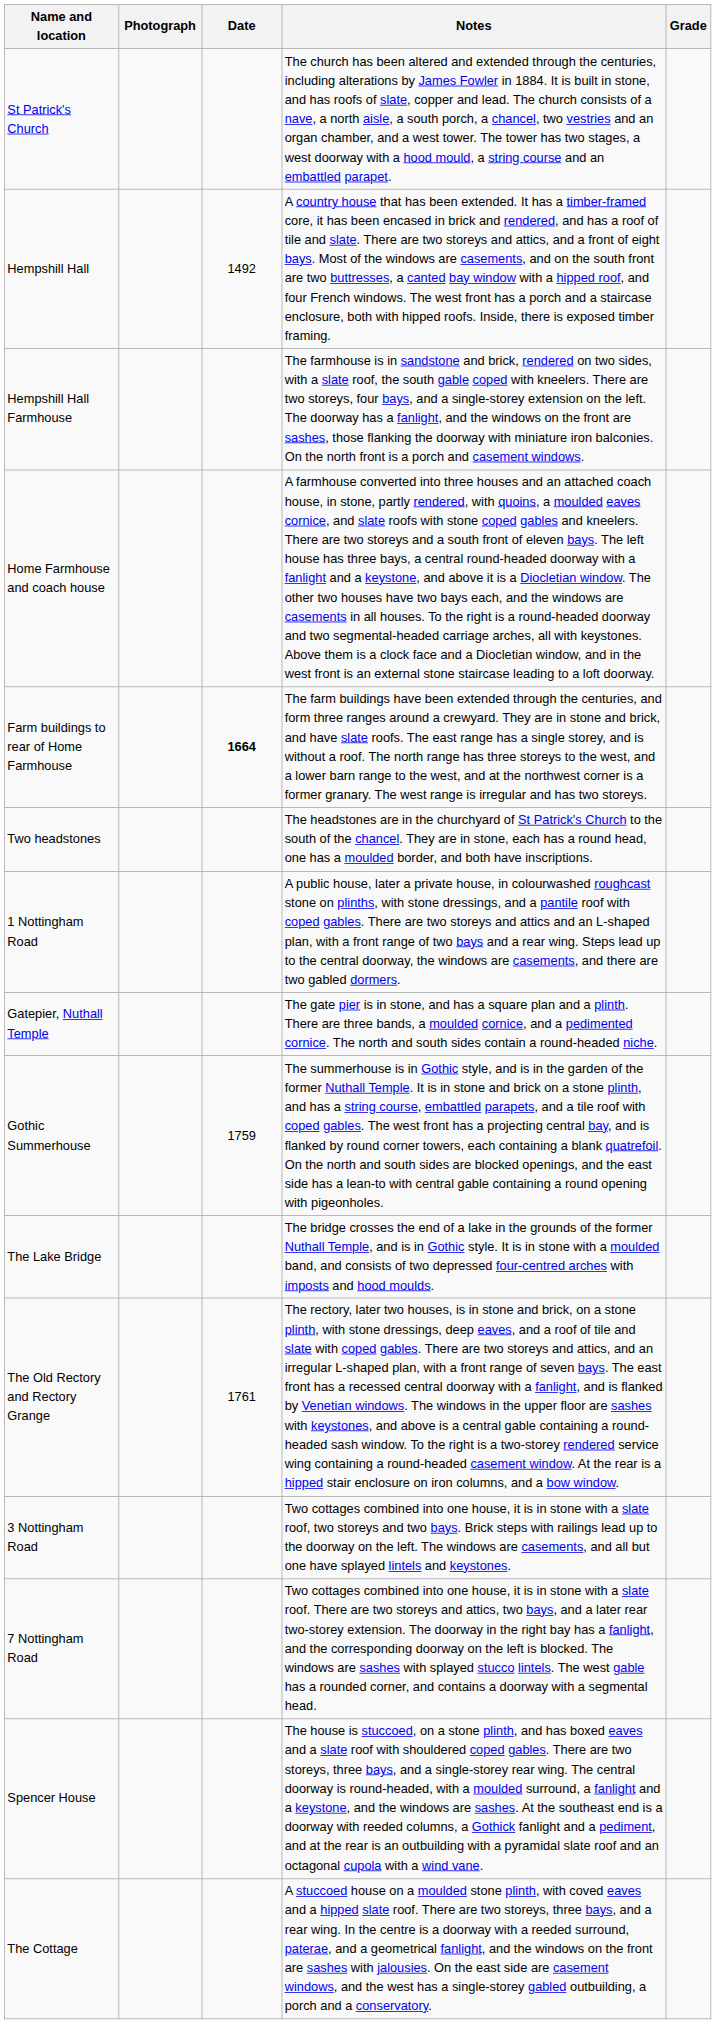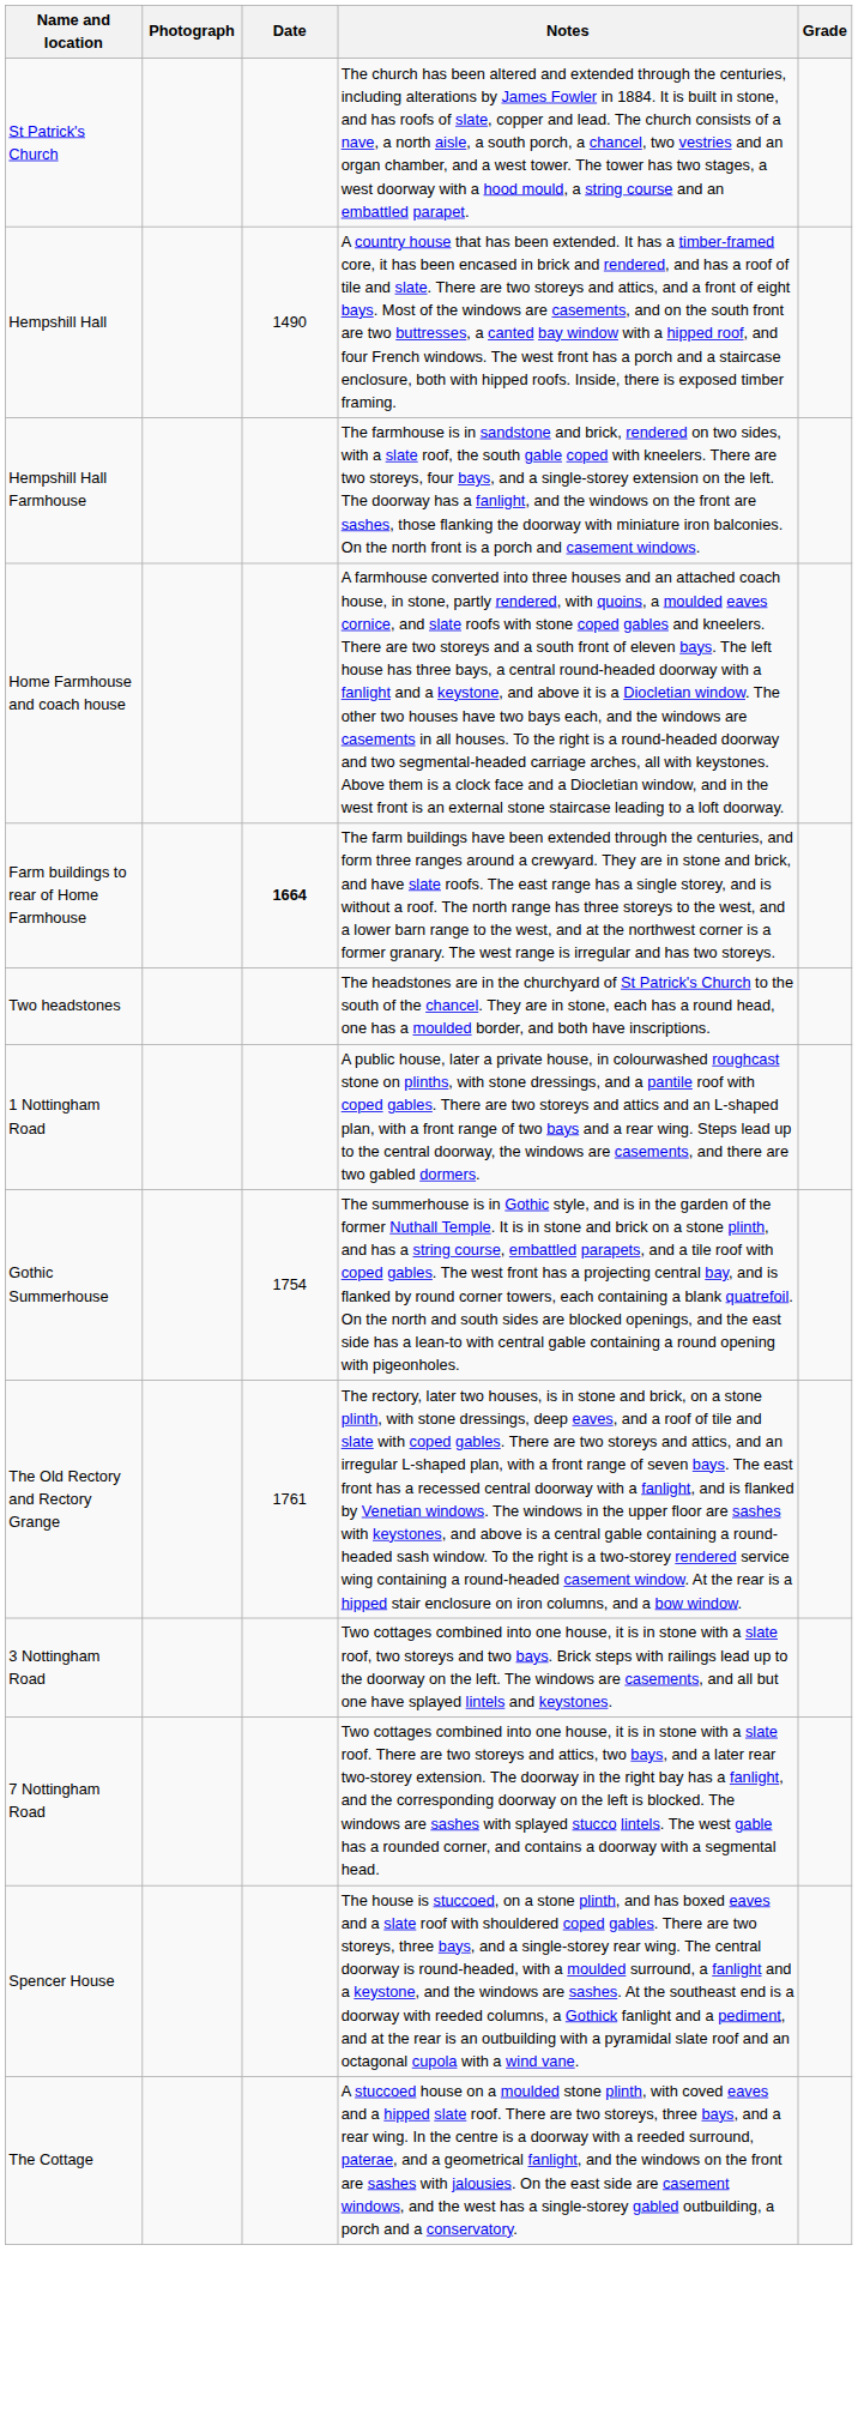 <table class="wikitable sortable plainrowheaders" style="width:100%; border:0px; text-align:left; line-height:150%">
 <tr>
 <th scope="col"  style="width:150px">Name and location</th>
 <th scope="col"  style="width:100px" class="unsortable">Photograph</th>
 <th scope="col"  style="width:120px">Date</th>
 <th scope="col"  style="width:650px" class="unsortable">Notes</th>
 <th scope="col"  style="width:50px">Grade</th>
 </tr>
 <tr>
 <td><a href='#'>St Patrick's Church</a><br><small></small></td>
 <td></td>
 <td align="center"></td>
 <td>The church has been altered and extended through the centuries, including alterations by <a href='#'>James Fowler</a> in 1884.  It is built in stone, and has roofs of <a href='#'>slate</a>, copper and lead.  The church consists of a <a href='#'>nave</a>, a north <a href='#'>aisle</a>, a south porch, a <a href='#'>chancel</a>, two <a href='#'>vestries</a> and an organ chamber, and a west tower.  The tower has two stages, a west doorway with a <a href='#'>hood mould</a>, a <a href='#'>string course</a> and an <a href='#'>embattled</a> <a href='#'>parapet</a>.</td>
 <td align="center" ></td>
 </tr>
 <tr>
 <td>Hempshill Hall<br><small></small></td>
 <td></td>
-<td align="center">1492</td>
+<td align="center">1490</td>
 <td>A <a href='#'>country house</a> that has been extended.  It has a <a href='#'>timber-framed</a> core, it has been encased in brick and <a href='#'>rendered</a>, and has a roof of tile and <a href='#'>slate</a>.  There are two storeys and attics, and a front of eight <a href='#'>bays</a>.  Most of the windows are <a href='#'>casements</a>, and on the south front are two <a href='#'>buttresses</a>, a <a href='#'>canted</a> <a href='#'>bay window</a> with a <a href='#'>hipped roof</a>, and four French windows.  The west front has a porch and a staircase enclosure, both with hipped roofs.  Inside, there is exposed timber framing.</td>
 <td align="center" ></td>
 </tr>
 <tr>
 <td>Hempshill Hall Farmhouse<br><small></small></td>
 <td></td>
 <td align="center"></td>
 <td>The farmhouse is in <a href='#'>sandstone</a> and brick, <a href='#'>rendered</a> on two sides, with a <a href='#'>slate</a> roof, the south <a href='#'>gable</a> <a href='#'>coped</a> with kneelers.  There are two storeys, four <a href='#'>bays</a>, and a single-storey extension on the left.  The doorway has a <a href='#'>fanlight</a>, and the windows on the front are <a href='#'>sashes</a>, those flanking the doorway with miniature iron balconies.  On the north front is a porch and <a href='#'>casement windows</a>.</td>
 <td align="center" ></td>
 </tr>
 <tr>
 <td>Home Farmhouse and coach house<br><small></small></td>
 <td></td>
 <td align="center"></td>
 <td>A farmhouse converted into three houses and an attached coach house, in stone, partly <a href='#'>rendered</a>, with <a href='#'>quoins</a>, a <a href='#'>moulded</a> <a href='#'>eaves</a> <a href='#'>cornice</a>, and <a href='#'>slate</a> roofs with stone <a href='#'>coped</a> <a href='#'>gables</a> and kneelers.  There are two storeys and a south front of eleven <a href='#'>bays</a>.  The left house has three bays, a central round-headed doorway with a <a href='#'>fanlight</a> and a <a href='#'>keystone</a>, and above it is a <a href='#'>Diocletian window</a>.  The other two houses have two bays each, and the windows are <a href='#'>casements</a> in all houses.  To the right is a round-headed doorway and two segmental-headed carriage arches, all with keystones.  Above them is a clock face and a Diocletian window, and in the west front is an external stone staircase leading to a loft doorway.</td>
 <td align="center" ></td>
 </tr>
 <tr>
 <td>Farm buildings to rear of Home Farmhouse<br><small></small></td>
 <td></td>
 <td align="center"><strong>1664</strong></td>
 <td>The farm buildings have been extended through the centuries, and form three ranges around a crewyard.  They are in stone and brick, and have <a href='#'>slate</a> roofs.  The east range has a single storey, and is without a roof.  The north range has three storeys to the west, and a lower barn range to the west, and at the northwest corner is a former granary.  The west range is irregular and has two storeys.</td>
 <td align="center" ></td>
 </tr>
 <tr>
 <td>Two headstones<br><small></small></td>
 <td></td>
 <td align="center"></td>
 <td>The headstones are in the churchyard of <a href='#'>St Patrick's Church</a> to the south of the <a href='#'>chancel</a>.  They are in stone, each has a round head, one has a <a href='#'>moulded</a> border, and both have inscriptions.</td>
 <td align="center" ></td>
 </tr>
 <tr>
 <td>1 Nottingham Road<br><small></small></td>
 <td></td>
 <td align="center"></td>
 <td>A public house, later a private house, in colourwashed <a href='#'>roughcast</a> stone on <a href='#'>plinths</a>, with stone dressings, and a <a href='#'>pantile</a> roof with <a href='#'>coped</a> <a href='#'>gables</a>.  There are two storeys and attics and an L-shaped plan, with a front range of two <a href='#'>bays</a> and a rear wing.  Steps lead up to the central doorway, the windows are <a href='#'>casements</a>, and there are two gabled <a href='#'>dormers</a>.</td>
 <td align="center" ></td>
 </tr>
 <tr>
-<td>Gatepier, <a href='#'>Nuthall Temple</a><br><small></small></td>
-<td></td>
-<td align="center"></td>
-<td>The gate <a href='#'>pier</a> is in stone, and has a square plan and a <a href='#'>plinth</a>.  There are three bands, a <a href='#'>moulded</a> <a href='#'>cornice</a>, and a <a href='#'>pedimented</a> <a href='#'>cornice</a>.  The north and south sides contain a round-headed <a href='#'>niche</a>.</td>
-<td align="center" ></td>
-</tr>
-<tr>
 <td>Gothic Summerhouse<br><small></small></td>
 <td></td>
-<td align="center">1759</td>
+<td align="center">1754</td>
 <td>The summerhouse is in <a href='#'>Gothic</a> style, and is in the garden of the former <a href='#'>Nuthall Temple</a>.  It is in stone and brick on a stone <a href='#'>plinth</a>, and has a <a href='#'>string course</a>, <a href='#'>embattled</a> <a href='#'>parapets</a>, and a tile roof with <a href='#'>coped</a> <a href='#'>gables</a>.  The west front has a projecting central <a href='#'>bay</a>, and is flanked by round corner towers, each containing a blank <a href='#'>quatrefoil</a>.  On the north and south sides are blocked openings, and the east side has a lean-to with central gable containing a round opening with pigeonholes.</td>
-<td align="center" ></td>
-</tr>
-<tr>
-<td>The Lake Bridge<br><small></small></td>
-<td></td>
-<td align="center"></td>
-<td>The bridge crosses the end of a lake in the grounds of the former <a href='#'>Nuthall Temple</a>, and is in <a href='#'>Gothic</a> style.  It is in stone with a <a href='#'>moulded</a> band, and consists of two depressed <a href='#'>four-centred arches</a> with <a href='#'>imposts</a> and <a href='#'>hood moulds</a>.</td>
 <td align="center" ></td>
 </tr>
 <tr>
 <td>The Old Rectory and Rectory Grange<br><small></small></td>
 <td></td>
 <td align="center">1761</td>
 <td>The rectory, later two houses, is in stone and brick, on a stone <a href='#'>plinth</a>, with stone dressings, deep <a href='#'>eaves</a>, and a roof of tile and <a href='#'>slate</a> with <a href='#'>coped</a> <a href='#'>gables</a>.  There are two storeys and attics, and an irregular L-shaped plan, with a front range of seven <a href='#'>bays</a>.  The east front has a recessed central doorway with a <a href='#'>fanlight</a>, and is flanked by <a href='#'>Venetian windows</a>.  The windows in the upper floor are <a href='#'>sashes</a> with <a href='#'>keystones</a>, and above is a central gable containing a round-headed sash window.  To the right is a two-storey <a href='#'>rendered</a> service wing containing a round-headed <a href='#'>casement window</a>.  At the rear is a <a href='#'>hipped</a> stair enclosure on iron columns, and a <a href='#'>bow window</a>.</td>
 <td align="center" ></td>
 </tr>
 <tr>
 <td>3 Nottingham Road<br><small></small></td>
 <td></td>
 <td align="center"></td>
 <td>Two cottages combined into one house, it is in stone with a <a href='#'>slate</a> roof, two storeys and two <a href='#'>bays</a>.  Brick steps with railings lead up to the doorway on the left.  The windows are <a href='#'>casements</a>, and all but one have splayed <a href='#'>lintels</a> and <a href='#'>keystones</a>.</td>
 <td align="center" ></td>
 </tr>
 <tr>
 <td>7 Nottingham Road<br><small></small></td>
 <td></td>
 <td align="center"></td>
 <td>Two cottages combined into one house, it is in stone with a <a href='#'>slate</a> roof.  There are two storeys and attics, two <a href='#'>bays</a>, and a later rear two-storey extension.  The doorway in the right bay has a <a href='#'>fanlight</a>, and the corresponding doorway on the left is blocked.  The windows are <a href='#'>sashes</a> with splayed <a href='#'>stucco</a> <a href='#'>lintels</a>.  The west <a href='#'>gable</a> has a rounded corner, and contains a doorway with a segmental head.</td>
 <td align="center" ></td>
 </tr>
 <tr>
 <td>Spencer House<br><small></small></td>
 <td></td>
 <td align="center"></td>
 <td>The house is <a href='#'>stuccoed</a>, on a stone <a href='#'>plinth</a>, and has boxed <a href='#'>eaves</a> and a <a href='#'>slate</a> roof with shouldered <a href='#'>coped</a> <a href='#'>gables</a>.  There are two storeys, three <a href='#'>bays</a>, and a single-storey rear wing.  The central doorway is round-headed, with a <a href='#'>moulded</a> surround, a <a href='#'>fanlight</a> and a <a href='#'>keystone</a>, and the windows are <a href='#'>sashes</a>.  At the southeast end is a doorway with reeded columns, a <a href='#'>Gothick</a> fanlight and a <a href='#'>pediment</a>, and at the rear is an outbuilding with a pyramidal slate roof and an octagonal <a href='#'>cupola</a> with a <a href='#'>wind vane</a>.</td>
 <td align="center" ></td>
 </tr>
 <tr>
 <td>The Cottage<br><small></small></td>
 <td></td>
 <td align="center"></td>
 <td>A <a href='#'>stuccoed</a> house on a <a href='#'>moulded</a> stone <a href='#'>plinth</a>, with coved <a href='#'>eaves</a> and a <a href='#'>hipped</a> <a href='#'>slate</a> roof.  There are two storeys, three <a href='#'>bays</a>, and a rear wing.  In the centre is a doorway with a reeded surround, <a href='#'>paterae</a>, and a geometrical <a href='#'>fanlight</a>, and the windows on the front are <a href='#'>sashes</a> with <a href='#'>jalousies</a>.  On the east side are <a href='#'>casement windows</a>, and the west has a single-storey <a href='#'>gabled</a> outbuilding, a porch and a <a href='#'>conservatory</a>.</td>
 <td align="center" ></td>
 </tr>
 <tr>
 </tr>
 </table>
